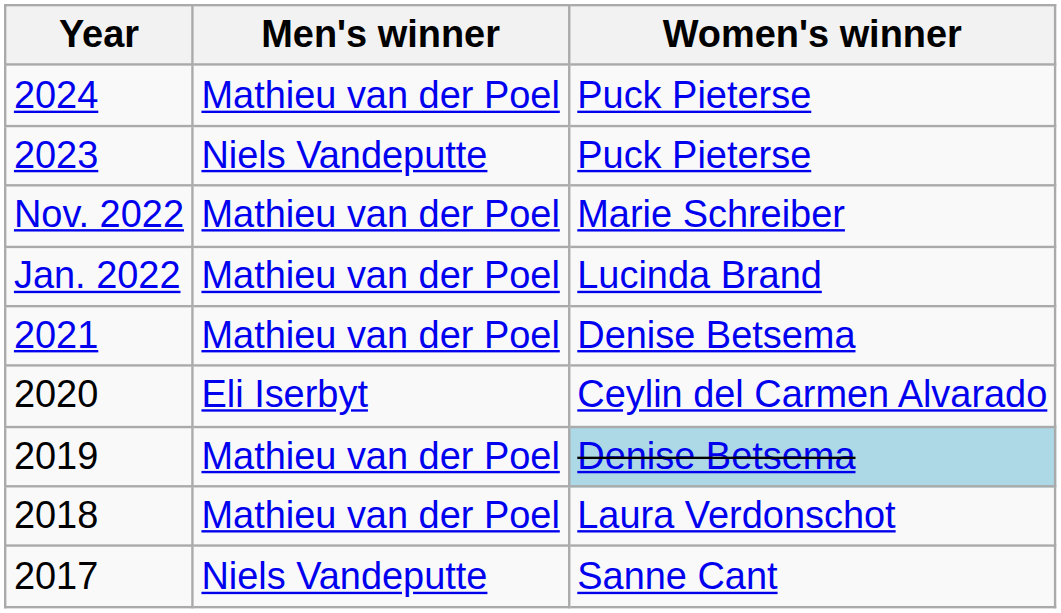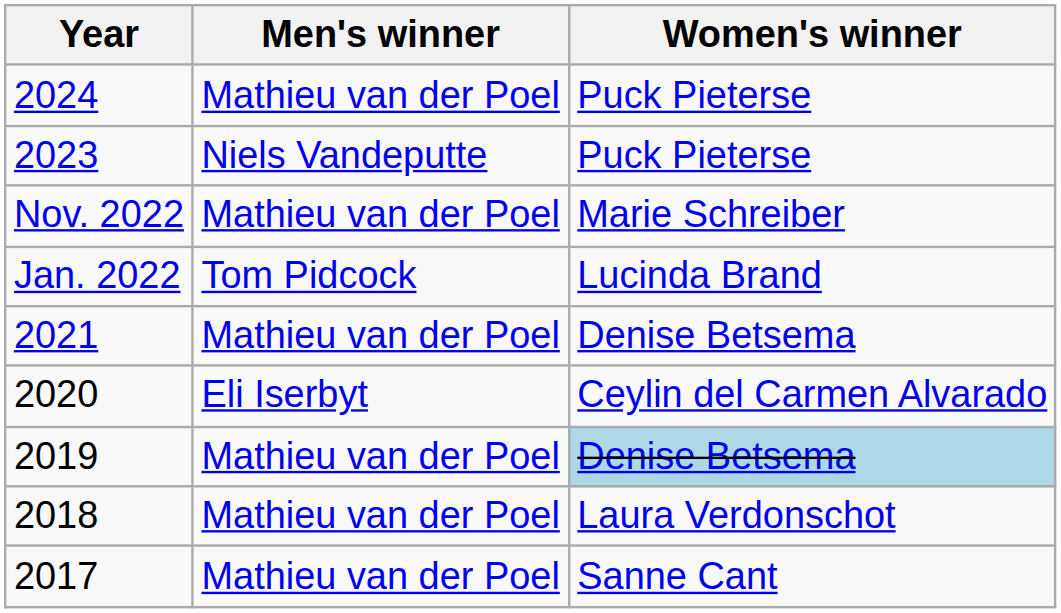 <table class="wikitable">
 <tr>
 <th>Year</th>
 <th>Men's winner</th>
 <th>Women's winner</th>
 </tr>
 <tr>
 <td><a href='#'>2024</a></td>
 <td> <a href='#'>Mathieu van der Poel</a></td>
 <td> <a href='#'>Puck Pieterse</a></td>
 </tr>
 <tr>
 <td><a href='#'>2023</a></td>
 <td> <a href='#'>Niels Vandeputte</a></td>
 <td> <a href='#'>Puck Pieterse</a></td>
 </tr>
 <tr>
 <td><a href='#'>Nov. 2022</a></td>
 <td> <a href='#'>Mathieu van der Poel</a></td>
 <td> <a href='#'>Marie Schreiber</a></td>
 </tr>
 <tr>
 <td><a href='#'>Jan. 2022</a></td>
-<td> <a href='#'>Mathieu van der Poel</a></td>
+<td> <a href='#'>Tom Pidcock</a></td>
 <td> <a href='#'>Lucinda Brand</a></td>
 </tr>
 <tr>
 <td><a href='#'>2021</a></td>
 <td> <a href='#'>Mathieu van der Poel</a></td>
 <td> <a href='#'>Denise Betsema</a></td>
 </tr>
 <tr>
 <td>2020</td>
 <td> <a href='#'>Eli Iserbyt</a></td>
 <td> <a href='#'>Ceylin del Carmen Alvarado</a></td>
 </tr>
 <tr>
 <td>2019</td>
 <td> <a href='#'>Mathieu van der Poel</a></td>
 <td style="background: lightblue;"><s> <a href='#'>Denise Betsema</a></s></td>
 </tr>
 <tr>
 <td>2018</td>
 <td> <a href='#'>Mathieu van der Poel</a></td>
 <td> <a href='#'>Laura Verdonschot</a></td>
 </tr>
 <tr>
 <td>2017</td>
-<td> <a href='#'>Niels Vandeputte</a></td>
+<td> <a href='#'>Mathieu van der Poel</a></td>
 <td> <a href='#'>Sanne Cant</a></td>
 </tr>
 </table>
